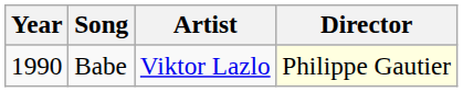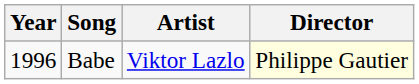 <table class="wikitable">
 <tr>
 <th>Year</th>
 <th>Song</th>
 <th>Artist</th>
 <th>Director</th>
 </tr>
 <tr>
-<td>1990</td>
+<td>1996</td>
 <td>Babe</td>
 <td><a href='#'>Viktor Lazlo</a></td>
 <td style="background: lightyellow;">Philippe Gautier</td>
 </tr>
 </table>
